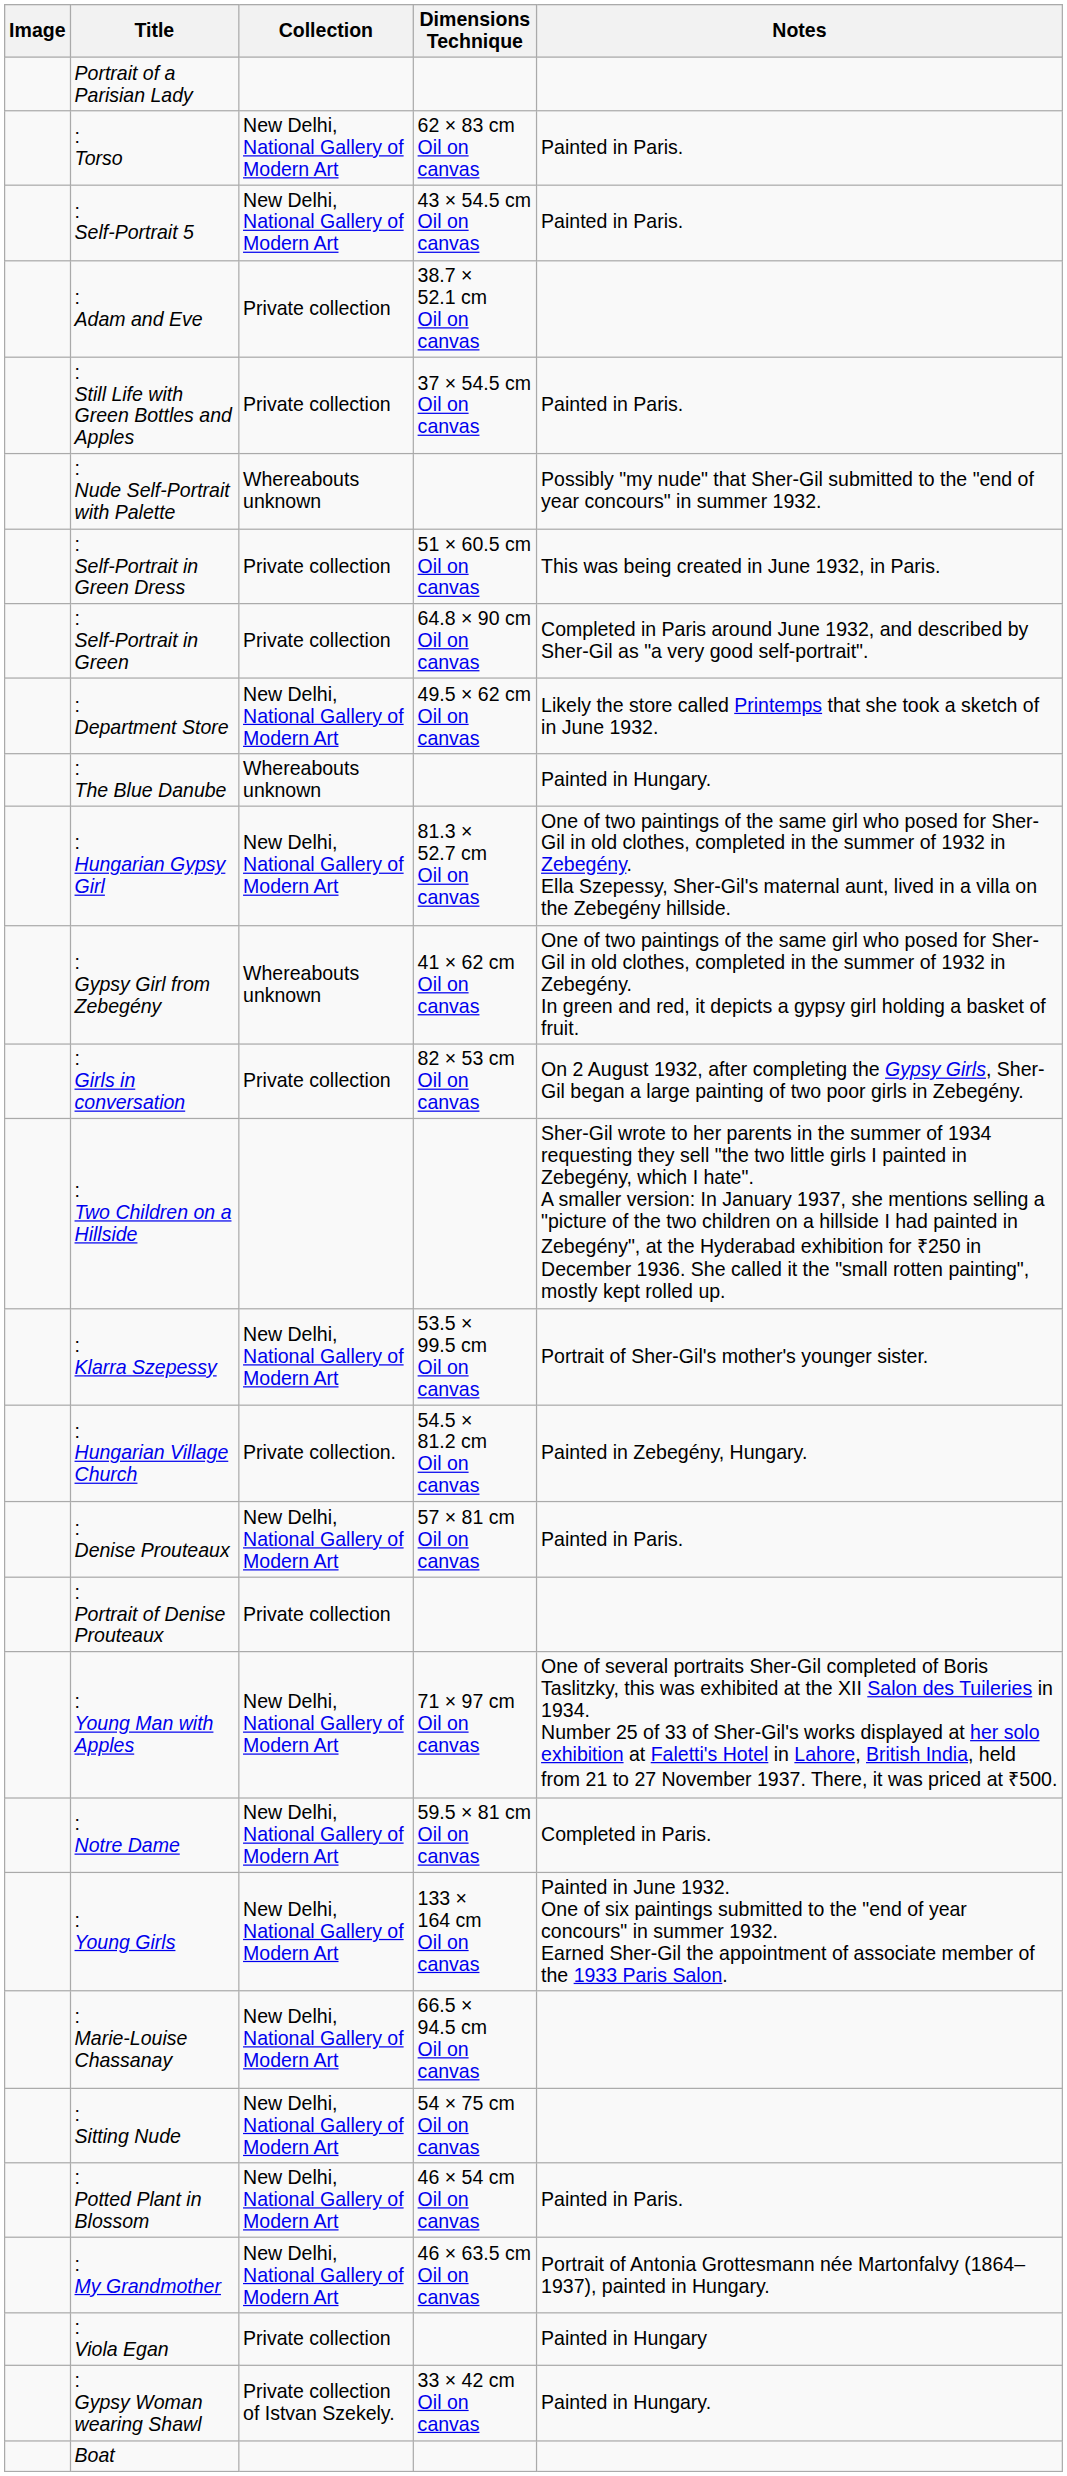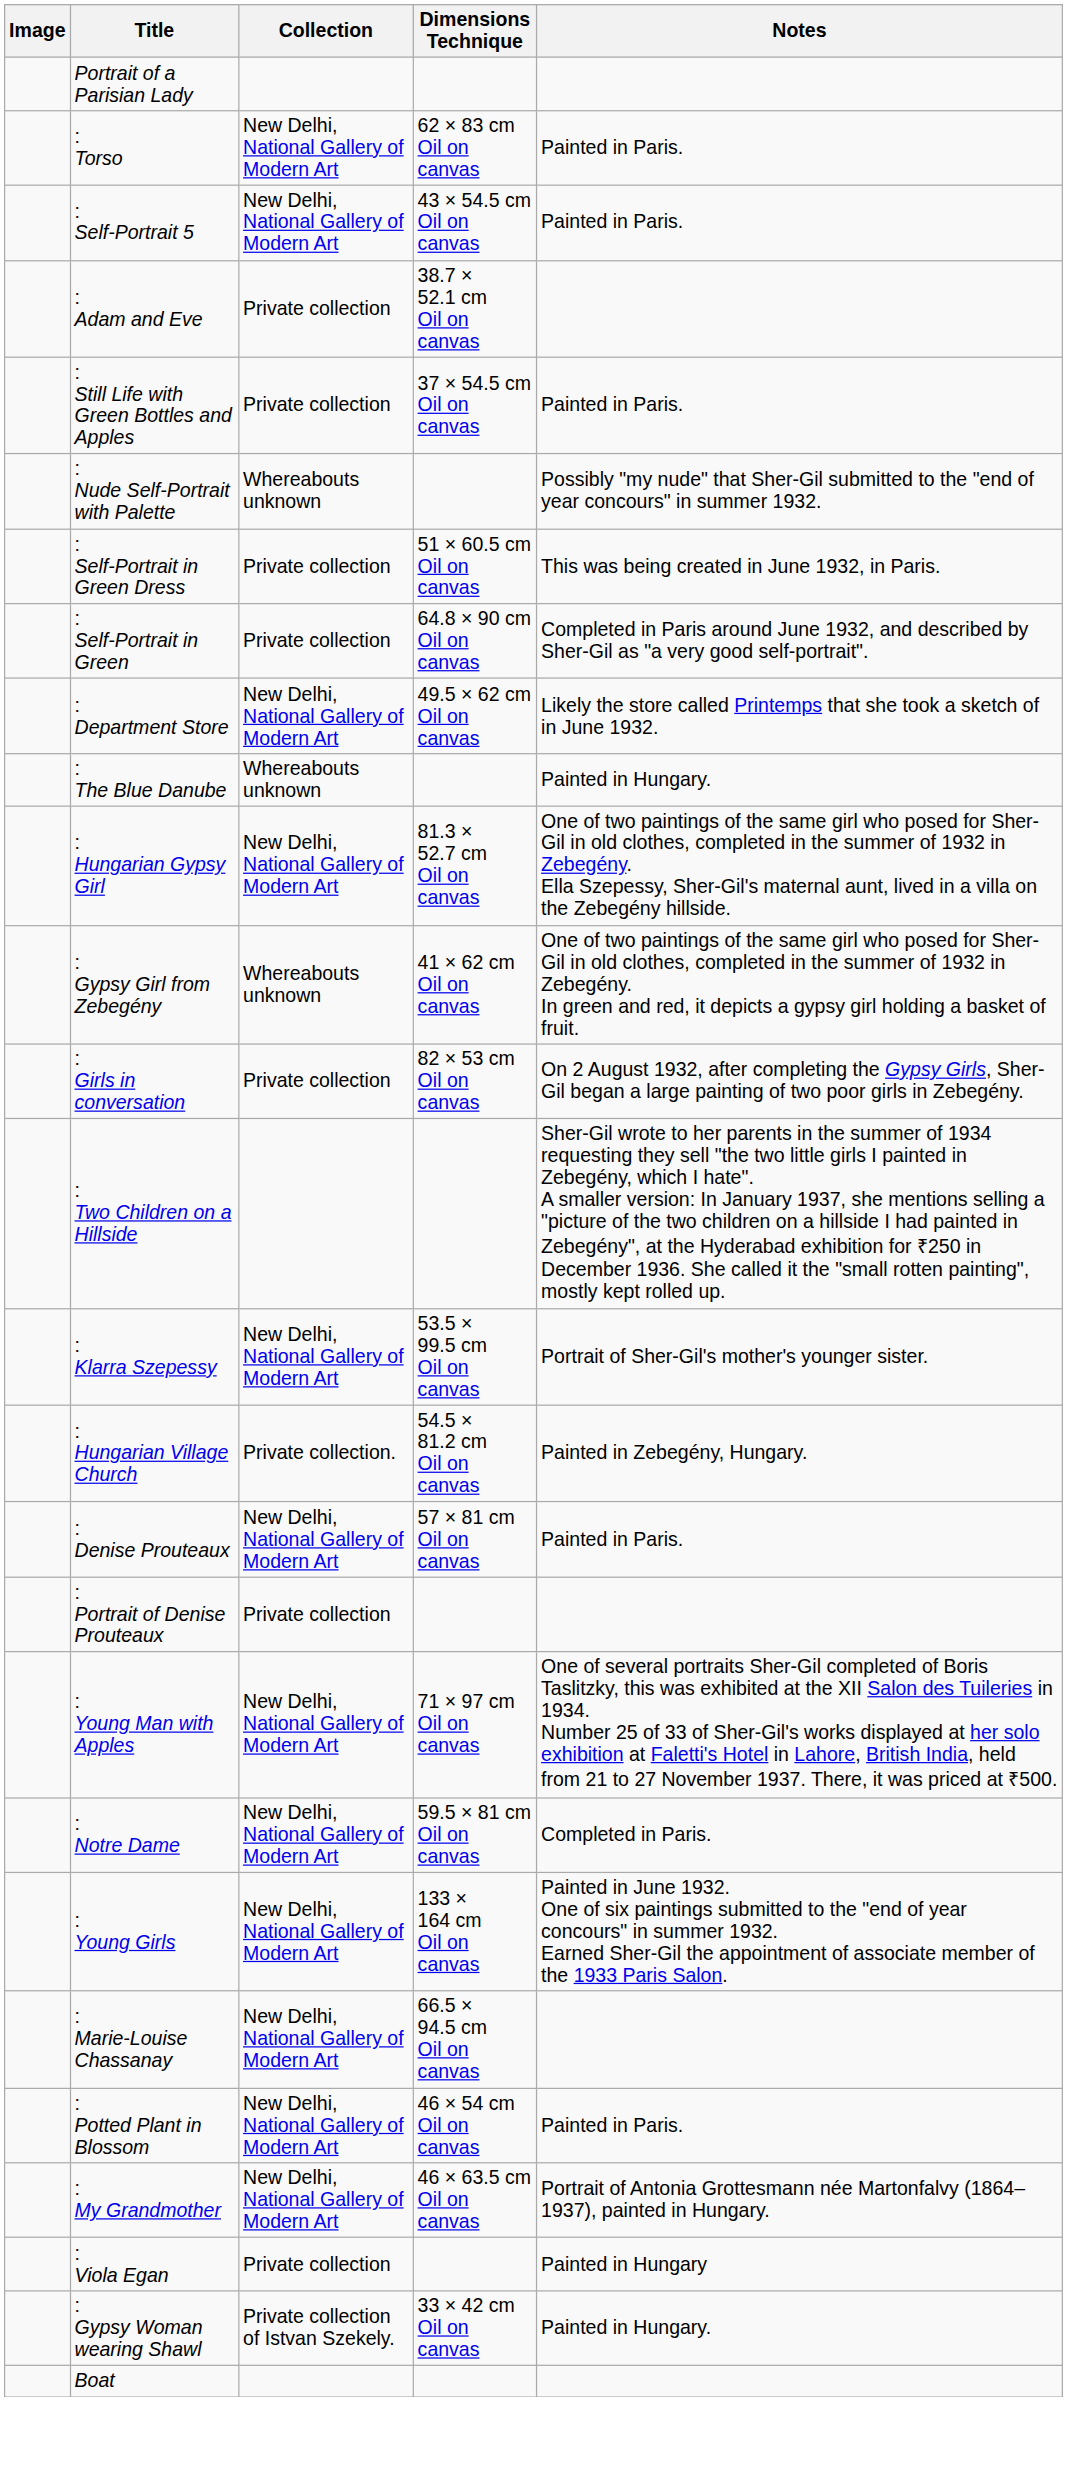 <table class="wikitable plainrowheaders sortable">
 <tr style="background:#ccc; text-align:center;">
 <th scope="col" class="unsortable">Image</th>
 <th scope="col">Title</th>
 <th scope="col">Collection</th>
 <th scope="col">Dimensions<br>Technique</th>
 <th scope="col" class="unsortable">Notes </th>
 </tr>
 <tr>
 <td></td>
 <td><em>Portrait of a Parisian Lady</em></td>
 <td></td>
 <td></td>
 <td></td>
 </tr>
 <tr>
 <td></td>
 <td>:<br><em>Torso</em></td>
 <td>New Delhi, <a href='#'>National Gallery of Modern Art</a></td>
 <td>62 × 83 cm<br><a href='#'>Oil on canvas</a></td>
 <td>Painted in Paris.</td>
 </tr>
 <tr>
 <td></td>
 <td>:<br><em>Self-Portrait 5</em></td>
 <td>New Delhi, <a href='#'>National Gallery of Modern Art</a></td>
 <td>43 × 54.5 cm<br><a href='#'>Oil on canvas</a></td>
 <td>Painted in Paris.</td>
 </tr>
 <tr>
 <td></td>
 <td>:<br><em>Adam and Eve</em></td>
 <td>Private collection</td>
 <td>38.7 × 52.1 cm<br><a href='#'>Oil on canvas</a></td>
 <td></td>
 </tr>
 <tr>
 <td></td>
 <td>:<br><em>Still Life with Green Bottles and Apples</em></td>
 <td>Private collection</td>
 <td>37 × 54.5 cm<br><a href='#'>Oil on canvas</a></td>
 <td>Painted in Paris.</td>
 </tr>
 <tr>
 <td></td>
 <td>:<br><em>Nude Self-Portrait with Palette</em></td>
 <td>Whereabouts unknown</td>
 <td></td>
 <td>Possibly "my nude" that Sher-Gil submitted to the "end of year concours" in summer 1932.</td>
 </tr>
 <tr>
 <td></td>
 <td>:<br><em>Self-Portrait in Green Dress</em></td>
 <td>Private collection</td>
 <td>51 × 60.5 cm<br><a href='#'>Oil on canvas</a></td>
 <td>This was being created in June 1932, in Paris.</td>
 </tr>
 <tr>
 <td></td>
 <td>:<br><em>Self-Portrait in Green</em></td>
 <td>Private collection</td>
 <td>64.8 × 90 cm<br><a href='#'>Oil on canvas</a></td>
 <td>Completed in Paris around June 1932, and described by Sher-Gil as "a very good self-portrait".</td>
 </tr>
 <tr>
 <td></td>
 <td>:<br><em>Department Store</em></td>
 <td>New Delhi, <a href='#'>National Gallery of Modern Art</a></td>
 <td>49.5 × 62 cm<br><a href='#'>Oil on canvas</a></td>
 <td>Likely the store called <a href='#'>Printemps</a> that she took a sketch of in June 1932.</td>
 </tr>
 <tr>
 <td></td>
 <td>:<br><em>The Blue Danube</em></td>
 <td>Whereabouts unknown</td>
 <td></td>
 <td>Painted in Hungary.</td>
 </tr>
 <tr>
 <td></td>
 <td>:<br><em><a href='#'>Hungarian Gypsy Girl</a></em></td>
 <td>New Delhi, <a href='#'>National Gallery of Modern Art</a></td>
 <td>81.3 × 52.7 cm<br><a href='#'>Oil on canvas</a></td>
 <td>One of two paintings of the same girl who posed for Sher-Gil in old clothes, completed in the summer of 1932 in <a href='#'>Zebegény</a>.<br>Ella Szepessy, Sher-Gil's maternal aunt, lived in a villa on the Zebegény hillside.</td>
 </tr>
 <tr>
 <td></td>
 <td>:<br><em>Gypsy Girl from Zebegény</em></td>
 <td>Whereabouts unknown</td>
 <td>41 × 62 cm<br><a href='#'>Oil on canvas</a></td>
 <td>One of two paintings of the same girl who posed for Sher-Gil in old clothes, completed in the summer of 1932 in Zebegény.<br>In green and red, it depicts a gypsy girl holding a basket of fruit.</td>
 </tr>
 <tr>
 <td></td>
 <td>:<br><em><a href='#'>Girls in conversation</a></em></td>
 <td>Private collection</td>
 <td>82 × 53 cm<br><a href='#'>Oil on canvas</a></td>
 <td>On 2 August 1932, after completing the <em><a href='#'>Gypsy Girls</a></em>, Sher-Gil began a large painting of two poor girls in Zebegény.</td>
 </tr>
 <tr>
 <td></td>
 <td>:<br><em><a href='#'>Two Children on a Hillside</a></em></td>
 <td></td>
 <td></td>
 <td>Sher-Gil wrote to her parents in the summer of 1934 requesting they sell "the two little girls I painted in Zebegény, which I hate".<br>A smaller version: In January 1937, she mentions selling a "picture of the two children on a hillside I had painted in Zebegény", at the Hyderabad exhibition for ₹250 in December 1936. She called it the "small rotten painting", mostly kept rolled up.</td>
 </tr>
 <tr>
 <td></td>
 <td>:<br><em><a href='#'>Klarra Szepessy</a></em></td>
 <td>New Delhi, <a href='#'>National Gallery of Modern Art</a></td>
 <td>53.5 × 99.5 cm<br><a href='#'>Oil on canvas</a></td>
 <td>Portrait of Sher-Gil's mother's younger sister.</td>
 </tr>
 <tr>
 <td></td>
 <td>:<br><em><a href='#'>Hungarian Village Church</a></em></td>
 <td>Private collection.</td>
 <td>54.5 × 81.2 cm<br><a href='#'>Oil on canvas</a></td>
 <td>Painted in Zebegény, Hungary.</td>
 </tr>
 <tr>
 <td></td>
 <td>:<br><em>Denise Prouteaux</em></td>
 <td>New Delhi, <a href='#'>National Gallery of Modern Art</a></td>
 <td>57 × 81 cm<br><a href='#'>Oil on canvas</a></td>
 <td>Painted in Paris.</td>
 </tr>
 <tr>
 <td></td>
 <td>:<br><em>Portrait of Denise Prouteaux</em></td>
 <td>Private collection</td>
 <td></td>
 <td></td>
 </tr>
 <tr>
 <td></td>
 <td>:<br><em><a href='#'>Young Man with Apples</a></em></td>
 <td>New Delhi, <a href='#'>National Gallery of Modern Art</a></td>
 <td>71 × 97 cm<br><a href='#'>Oil on canvas</a></td>
 <td>One of several portraits Sher-Gil completed of Boris Taslitzky, this was exhibited at the XII <a href='#'>Salon des Tuileries</a> in 1934.<br>Number 25 of 33 of Sher-Gil's works displayed at <a href='#'>her solo exhibition</a> at <a href='#'>Faletti's Hotel</a> in <a href='#'>Lahore</a>, <a href='#'>British India</a>, held from 21 to 27 November 1937. There, it was priced at ₹500.</td>
 </tr>
 <tr>
 <td></td>
 <td>:<br><em><a href='#'>Notre Dame</a></em></td>
 <td>New Delhi, <a href='#'>National Gallery of Modern Art</a></td>
 <td>59.5 × 81 cm<br><a href='#'>Oil on canvas</a></td>
 <td>Completed in Paris.</td>
 </tr>
 <tr>
 <td></td>
 <td>:<br><em><a href='#'>Young Girls</a></em></td>
 <td>New Delhi, <a href='#'>National Gallery of Modern Art</a></td>
 <td>133 × 164 cm<br><a href='#'>Oil on canvas</a></td>
 <td>Painted in June 1932.<br>One of six paintings submitted to the "end of year concours" in summer 1932.<br>Earned Sher-Gil the appointment of associate member of the <a href='#'>1933 Paris Salon</a>.</td>
 </tr>
 <tr>
 <td></td>
 <td>:<br><em>Marie-Louise Chassanay</em></td>
 <td>New Delhi, <a href='#'>National Gallery of Modern Art</a></td>
 <td>66.5 × 94.5 cm<br><a href='#'>Oil on canvas</a></td>
 <td></td>
 </tr>
 <tr>
 <td></td>
-<td>:<br><em>Sitting Nude</em></td>
-<td>New Delhi, <a href='#'>National Gallery of Modern Art</a></td>
-<td>54 × 75 cm<br><a href='#'>Oil on canvas</a></td>
-<td></td>
-</tr>
-<tr>
-<td></td>
 <td>:<br><em>Potted Plant in Blossom</em></td>
 <td>New Delhi, <a href='#'>National Gallery of Modern Art</a></td>
 <td>46 × 54 cm<br><a href='#'>Oil on canvas</a></td>
 <td>Painted in Paris.</td>
 </tr>
 <tr>
 <td></td>
 <td>:<br><em><a href='#'>My Grandmother</a></em></td>
 <td>New Delhi, <a href='#'>National Gallery of Modern Art</a></td>
 <td>46 × 63.5 cm<br><a href='#'>Oil on canvas</a></td>
 <td>Portrait of Antonia Grottesmann née Martonfalvy (1864–1937), painted in Hungary.</td>
 </tr>
 <tr>
 <td></td>
 <td>:<br><em>Viola Egan</em></td>
 <td>Private collection</td>
 <td></td>
 <td>Painted in Hungary</td>
 </tr>
 <tr>
 <td></td>
 <td>:<br><em>Gypsy Woman wearing Shawl</em></td>
 <td>Private collection of Istvan Szekely.</td>
 <td>33 × 42 cm<br><a href='#'>Oil on canvas</a></td>
 <td>Painted in Hungary.</td>
 </tr>
 <tr>
 <td></td>
 <td><em>Boat</em></td>
 <td></td>
 <td></td>
 <td></td>
 </tr>
 </table>
